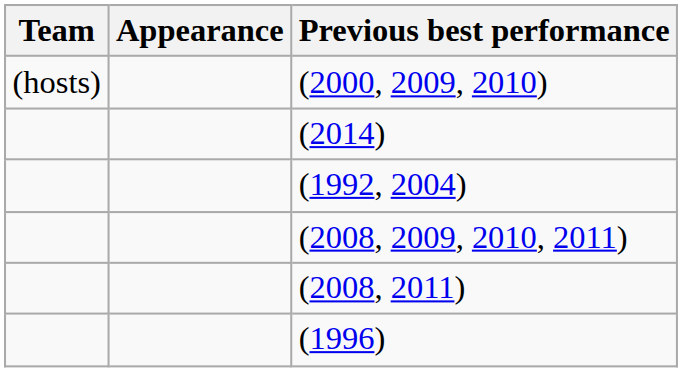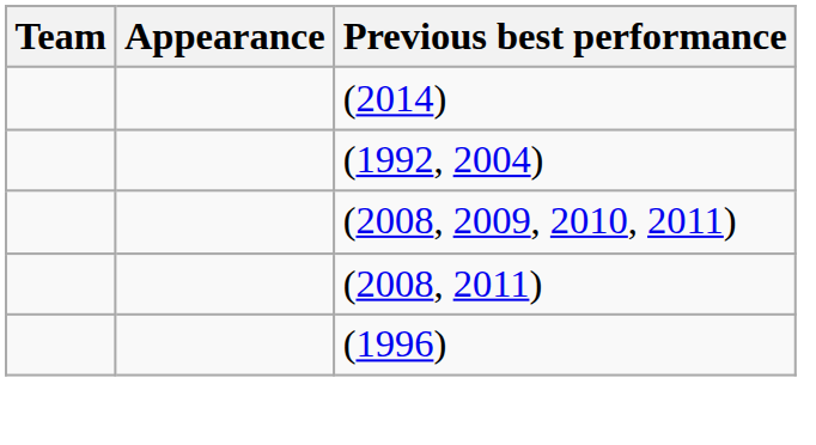 <table class="wikitable sortable" style="text-align: left;">
 <tr>
 <th>Team</th>
 <th>Appearance</th>
 <th>Previous best performance</th>
-</tr>
-<tr>
-<td> (hosts)</td>
-<td></td>
-<td> (<a href='#'>2000</a>, <a href='#'>2009</a>, <a href='#'>2010</a>)</td>
 </tr>
 <tr>
 <td></td>
 <td></td>
 <td> (<a href='#'>2014</a>)</td>
 </tr>
 <tr>
 <td></td>
 <td></td>
 <td> (<a href='#'>1992</a>, <a href='#'>2004</a>)</td>
 </tr>
 <tr>
 <td></td>
 <td></td>
 <td> (<a href='#'>2008</a>, <a href='#'>2009</a>, <a href='#'>2010</a>, <a href='#'>2011</a>)</td>
 </tr>
 <tr>
 <td></td>
 <td></td>
 <td> (<a href='#'>2008</a>, <a href='#'>2011</a>)</td>
 </tr>
 <tr>
 <td></td>
 <td></td>
 <td> (<a href='#'>1996</a>)</td>
 </tr>
 </table>
